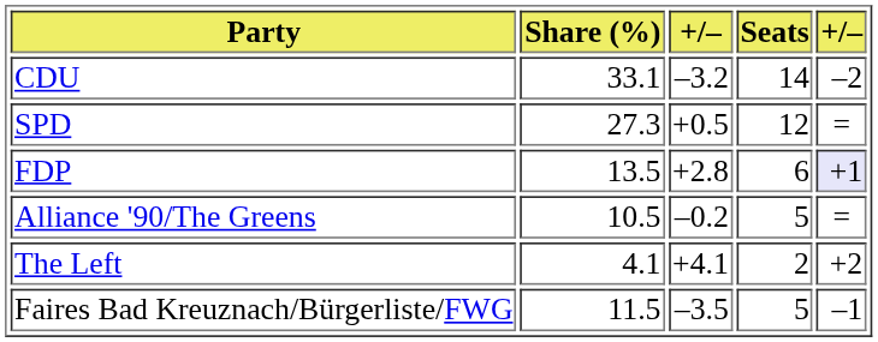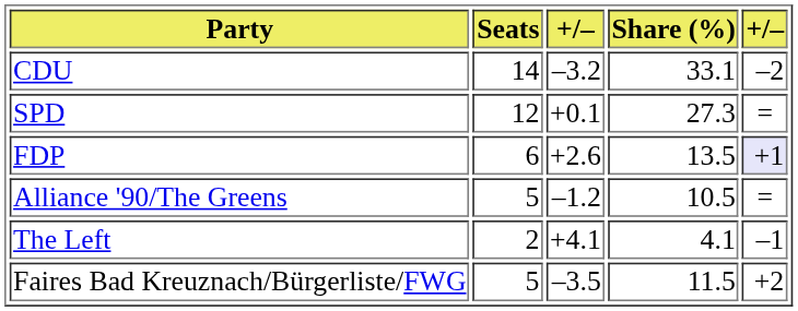 <table border="1">
 <tr style="background:#eeee66">
 <th align="center">Party</th>
+<th>Seats</th>
+<th>+/–</th>
 <th>Share (%)</th>
-<th>+/–</th>
-<th>Seats</th>
 <th>+/–</th>
 </tr>
 <tr>
 <td class="bgcolor5"><a href='#'>CDU</a></td>
+<td align="right">14</td>
+<td align="right">–3.2</td>
 <td align="right">33.1</td>
-<td align="right">–3.2</td>
-<td align="right">14</td>
 <td align="right">–2</td>
 </tr>
 <tr>
 <td class="bgcolor5"><a href='#'>SPD</a></td>
+<td align="right">12</td>
+<td align="right">+0.1</td>
 <td align="right">27.3</td>
-<td align="right">+0.5</td>
-<td align="right">12</td>
 <td align="center">=</td>
 </tr>
 <tr>
 <td class="bgcolor5"><a href='#'>FDP</a></td>
+<td align="right">6</td>
+<td align="right">+2.6</td>
 <td align="right">13.5</td>
-<td align="right">+2.8</td>
-<td align="right">6</td>
 <td align="right" style="background: lavender;">+1</td>
 </tr>
 <tr>
 <td class="bgcolor5"><a href='#'>Alliance '90/The Greens</a></td>
+<td align="right">5</td>
+<td align="right">–1.2</td>
 <td align="right">10.5</td>
-<td align="right">–0.2</td>
-<td align="right">5</td>
 <td align="center">=</td>
 </tr>
 <tr>
 <td class="bgcolor5"><a href='#'>The Left</a></td>
+<td align="right">2</td>
+<td align="right">+4.1</td>
 <td align="right">4.1</td>
-<td align="right">+4.1</td>
-<td align="right">2</td>
-<td align="right">+2</td>
+<td align="right">–1</td>
 </tr>
 <tr>
 <td class="bgcolor5">Faires Bad Kreuznach/Bürgerliste/<a href='#'>FWG</a></td>
+<td align="right">5</td>
+<td align="right">–3.5</td>
 <td align="right">11.5</td>
-<td align="right">–3.5</td>
-<td align="right">5</td>
-<td align="right">–1</td>
+<td align="right">+2</td>
 </tr>
 </table>
